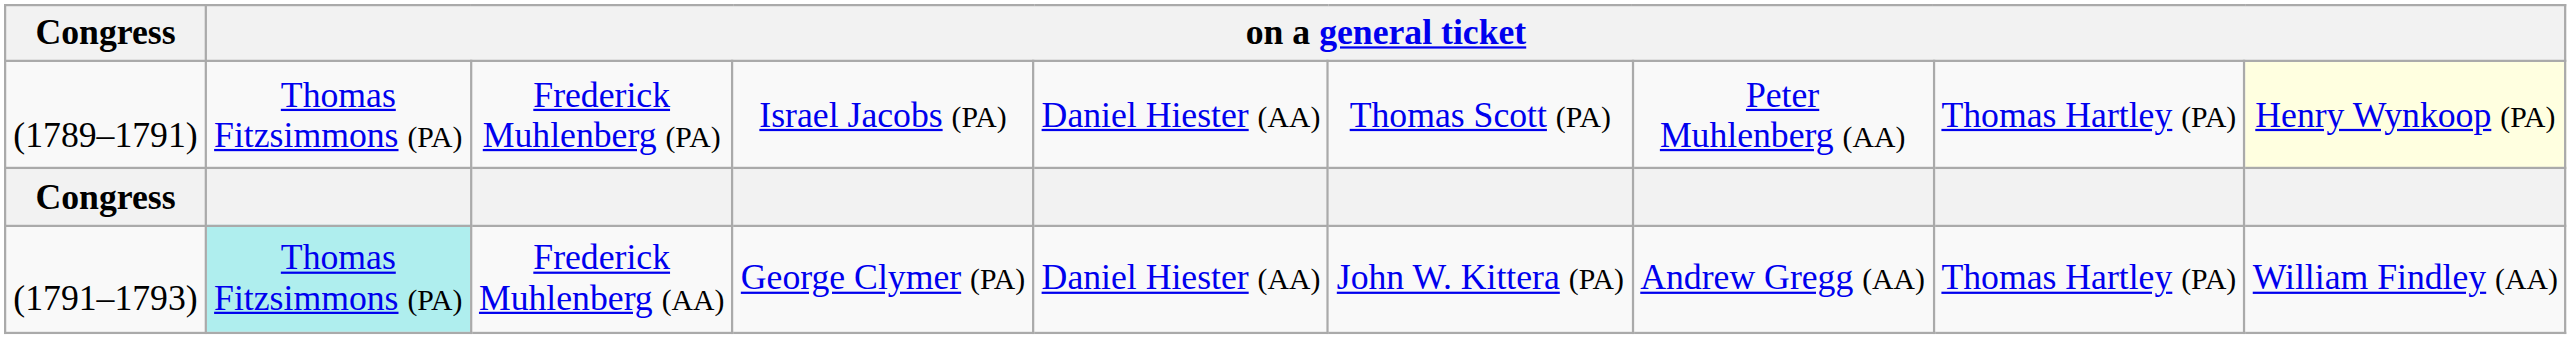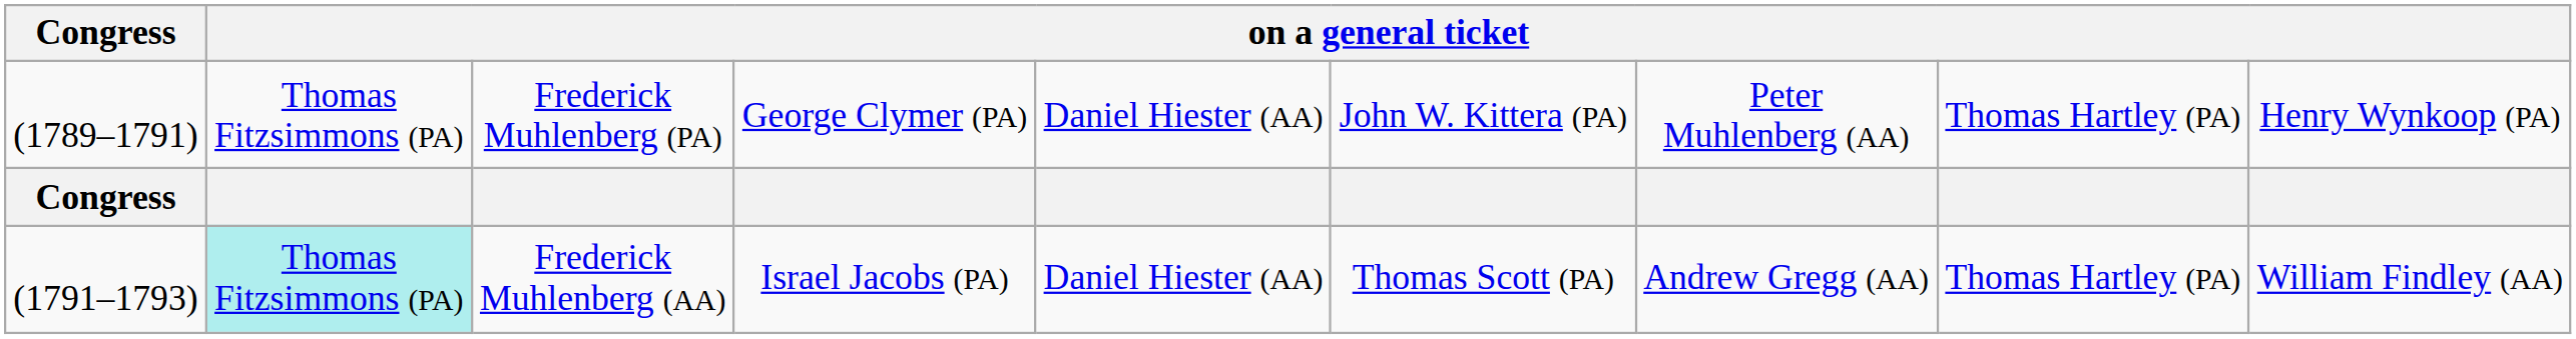 <table class=wikitable style="text-align:center">
 <tr>
 <th>Congress</th>
 <th colspan=8> on a <a href='#'>general ticket</a></th>
 </tr>
 <tr style="height:3em">
 <td><strong></strong><br>(1789–1791)</td>
 <td><a href='#'>Thomas<br>Fitzsimmons</a> <small>(PA)</small></td>
 <td><a href='#'>Frederick<br>Muhlenberg</a> <small>(PA)</small></td>
-<td><a href='#'>Israel Jacobs</a> <small>(PA)</small></td>
+<td><a href='#'>George Clymer</a> <small>(PA)</small></td>
 <td><a href='#'>Daniel Hiester</a> <small>(AA)</small></td>
-<td><a href='#'>Thomas Scott</a> <small>(PA)</small></td>
+<td><a href='#'>John W. Kittera</a> <small>(PA)</small></td>
 <td><a href='#'>Peter<br>Muhlenberg</a> <small>(AA)</small></td>
 <td><a href='#'>Thomas Hartley</a> <small>(PA)</small></td>
-<td style="background: lightyellow;"><a href='#'>Henry Wynkoop</a> <small>(PA)</small></td>
+<td><a href='#'>Henry Wynkoop</a> <small>(PA)</small></td>
 </tr>
 <tr>
 <th>Congress</th>
 <th></th>
 <th></th>
 <th></th>
 <th></th>
 <th></th>
 <th></th>
 <th></th>
 <th></th>
 </tr>
 <tr style="height:3em">
 <td><strong></strong><br>(1791–1793)</td>
 <td style="background: paleturquoise;"><a href='#'>Thomas<br>Fitzsimmons</a> <small>(PA)</small></td>
 <td><a href='#'>Frederick<br>Muhlenberg</a> <small>(AA)</small></td>
-<td><a href='#'>George Clymer</a> <small>(PA)</small></td>
+<td><a href='#'>Israel Jacobs</a> <small>(PA)</small></td>
 <td><a href='#'>Daniel Hiester</a> <small>(AA)</small></td>
-<td><a href='#'>John W. Kittera</a> <small>(PA)</small></td>
+<td><a href='#'>Thomas Scott</a> <small>(PA)</small></td>
 <td><a href='#'>Andrew Gregg</a> <small>(AA)</small></td>
 <td><a href='#'>Thomas Hartley</a> <small>(PA)</small></td>
 <td><a href='#'>William Findley</a> <small>(AA)</small></td>
 </tr>
 </table>
